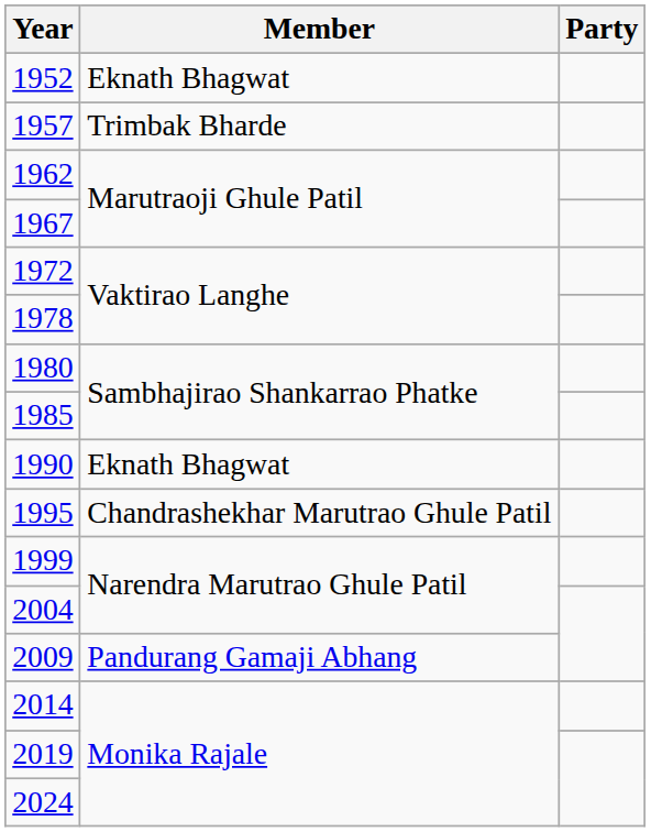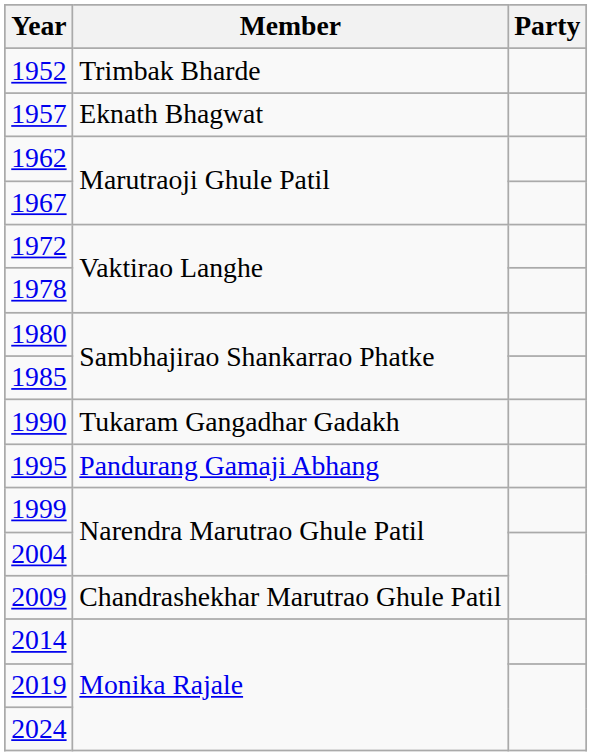 <table class="wikitable">
 <tr>
 <th>Year</th>
 <th>Member</th>
 <th colspan="2">Party</th>
 </tr>
 <tr>
 <td><a href='#'>1952</a></td>
-<td>Eknath Bhagwat</td>
+<td>Trimbak Bharde</td>
 <td></td>
 </tr>
 <tr>
 <td><a href='#'>1957</a></td>
-<td>Trimbak Bharde</td>
+<td>Eknath Bhagwat</td>
 <td></td>
 </tr>
 <tr>
 <td><a href='#'>1962</a></td>
 <td rowspan="2">Marutraoji Ghule Patil</td>
 <td></td>
 </tr>
 <tr>
 <td><a href='#'>1967</a></td>
 </tr>
 <tr>
 <td><a href='#'>1972</a></td>
 <td rowspan="2">Vaktirao Langhe</td>
 <td></td>
 </tr>
 <tr>
 <td><a href='#'>1978</a></td>
 </tr>
 <tr>
 <td><a href='#'>1980</a></td>
 <td rowspan="2">Sambhajirao Shankarrao Phatke</td>
 <td></td>
 </tr>
 <tr>
 <td><a href='#'>1985</a></td>
 <td></td>
 </tr>
 <tr>
 <td><a href='#'>1990</a></td>
-<td>Eknath Bhagwat</td>
+<td>Tukaram Gangadhar Gadakh</td>
 <td></td>
 </tr>
 <tr>
 <td><a href='#'>1995</a></td>
-<td>Chandrashekhar Marutrao Ghule Patil</td>
+<td><a href='#'>Pandurang Gamaji Abhang</a></td>
 <td></td>
 </tr>
 <tr>
 <td><a href='#'>1999</a></td>
 <td rowspan="2">Narendra Marutrao Ghule Patil</td>
 <td></td>
 </tr>
 <tr>
 <td><a href='#'>2004</a></td>
 </tr>
 <tr>
 <td><a href='#'>2009</a></td>
-<td><a href='#'>Pandurang Gamaji Abhang</a></td>
+<td>Chandrashekhar Marutrao Ghule Patil</td>
 </tr>
 <tr>
 <td><a href='#'>2014</a></td>
 <td rowspan="3"><a href='#'>Monika Rajale</a></td>
 <td></td>
 </tr>
 <tr>
 <td><a href='#'>2019</a></td>
 </tr>
 <tr>
 <td><a href='#'>2024</a></td>
 </tr>
 </table>
